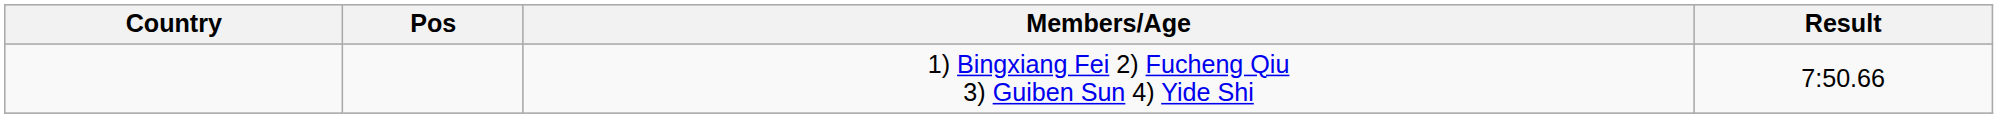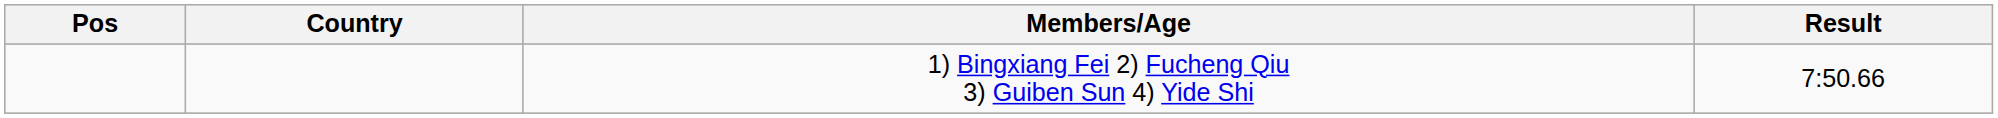 <table class="wikitable"  style="text-align:center; width:80%;">
 <tr>
+<th>Pos</th>
 <th>Country</th>
-<th>Pos</th>
 <th>Members/Age</th>
 <th>Result</th>
 </tr>
 <tr>
+<td align=center></td>
 <td align=left></td>
-<td align=center></td>
 <td>1) <a href='#'>Bingxiang Fei</a> 2) <a href='#'>Fucheng Qiu</a> <br>3) <a href='#'>Guiben Sun</a> 4) <a href='#'>Yide Shi</a></td>
 <td>7:50.66</td>
 </tr>
 </table>
